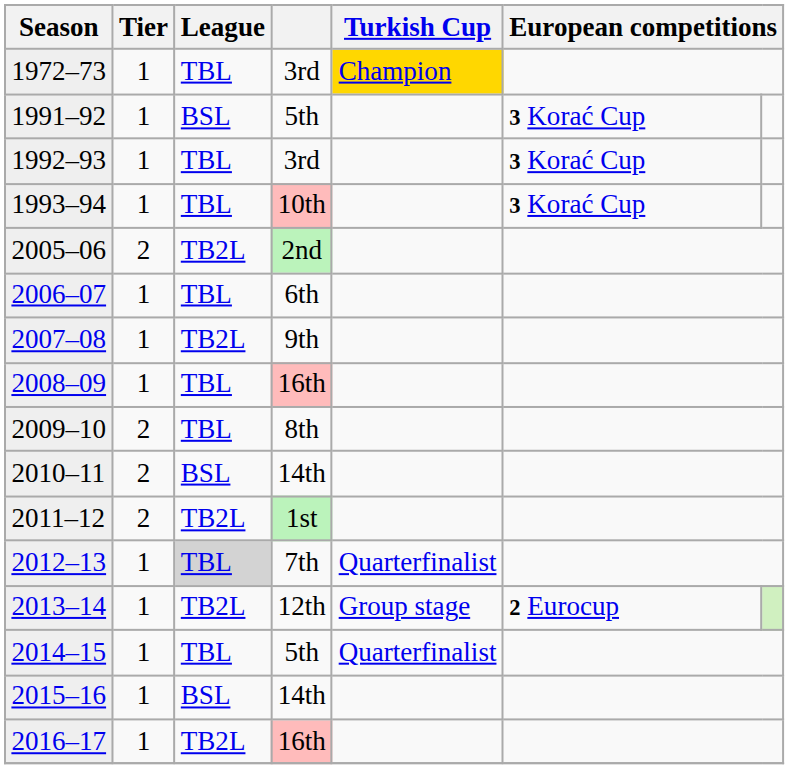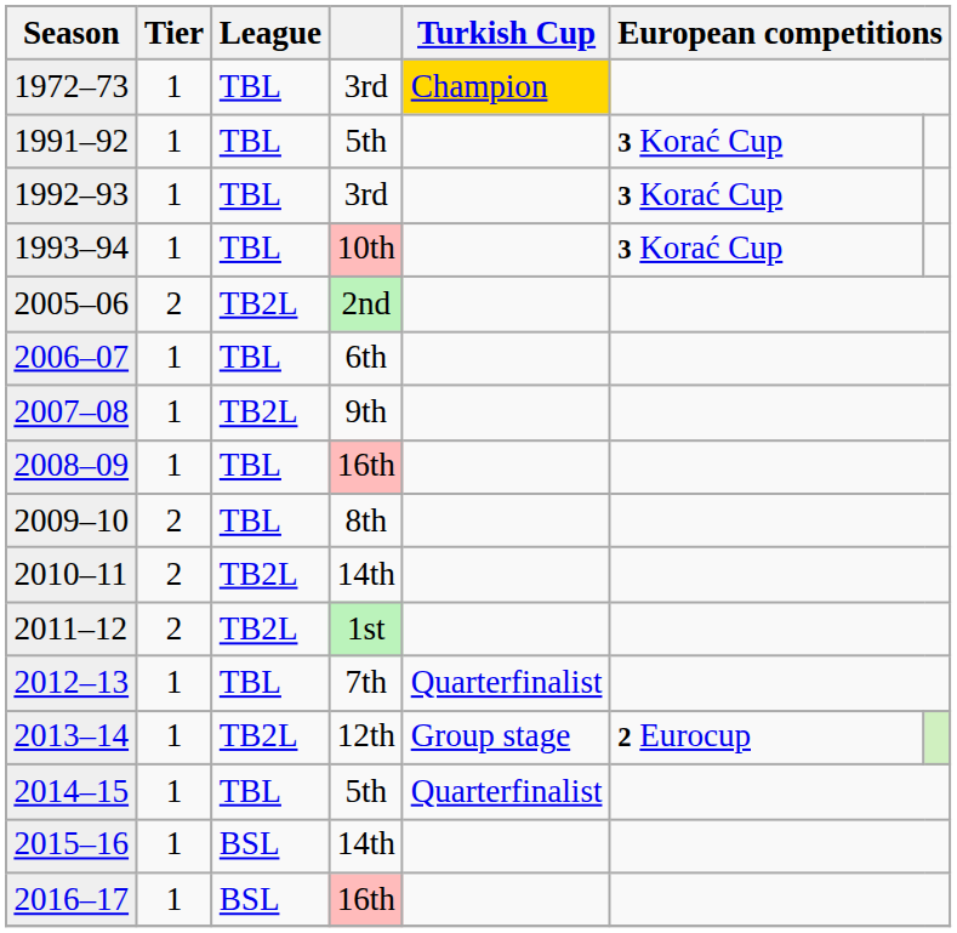 <table class="wikitable" style="font-size:85%;">
 <tr>
 <th>Season</th>
 <th>Tier</th>
 <th>League</th>
 <th></th>
 <th><a href='#'>Turkish Cup</a></th>
 <th colspan=2>European competitions</th>
 </tr>
 <tr>
 <td style="background:#efefef;">1972–73</td>
 <td align=center>1</td>
 <td><a href='#'>TBL</a></td>
 <td align=center>3rd</td>
 <td style="background:gold"><a href='#'>Champion</a></td>
 <td colspan=2></td>
 </tr>
 <tr>
 <td style="background:#efefef;">1991–92</td>
 <td align=center>1</td>
-<td><a href='#'>BSL</a></td>
+<td><a href='#'>TBL</a></td>
 <td align=center>5th</td>
 <td></td>
 <td><small><strong>3</strong></small> <a href='#'>Korać Cup</a></td>
 <td align=center></td>
 </tr>
 <tr>
 <td style="background:#efefef;">1992–93</td>
 <td align=center>1</td>
 <td><a href='#'>TBL</a></td>
 <td align=center>3rd</td>
 <td></td>
 <td><small><strong>3</strong></small> <a href='#'>Korać Cup</a></td>
 <td align=center></td>
 </tr>
 <tr>
 <td style="background:#efefef;">1993–94</td>
 <td align=center>1</td>
 <td><a href='#'>TBL</a></td>
 <td align=center bgcolor=#FFBBBB>10th</td>
 <td></td>
 <td><small><strong>3</strong></small> <a href='#'>Korać Cup</a></td>
 <td align=center></td>
 </tr>
 <tr>
 <td style="background:#efefef;">2005–06</td>
 <td align=center>2</td>
 <td><a href='#'>TB2L</a></td>
 <td align=center bgcolor=#BBF3BB>2nd</td>
 <td></td>
 <td colspan=2></td>
 </tr>
 <tr>
 <td style="background:#efefef;"><a href='#'>2006–07</a></td>
 <td align=center>1</td>
 <td><a href='#'>TBL</a></td>
 <td align=center>6th</td>
 <td></td>
 <td colspan=2></td>
 </tr>
 <tr>
 <td style="background:#efefef;"><a href='#'>2007–08</a></td>
 <td align=center>1</td>
 <td><a href='#'>TB2L</a></td>
 <td align=center>9th</td>
 <td></td>
 <td colspan=2></td>
 </tr>
 <tr>
 <td style="background:#efefef;"><a href='#'>2008–09</a></td>
 <td align=center>1</td>
 <td><a href='#'>TBL</a></td>
 <td align=center bgcolor=#FFBBBB>16th</td>
 <td></td>
 <td colspan=2></td>
 </tr>
 <tr>
 <td style="background:#efefef;">2009–10</td>
 <td align=center>2</td>
 <td><a href='#'>TBL</a></td>
 <td align=center>8th</td>
 <td></td>
 <td colspan=3></td>
 </tr>
 <tr>
 <td style="background:#efefef;">2010–11</td>
 <td align=center>2</td>
-<td><a href='#'>BSL</a></td>
+<td><a href='#'>TB2L</a></td>
 <td align=center>14th</td>
 <td></td>
 <td colspan=2></td>
 </tr>
 <tr>
 <td style="background:#efefef;">2011–12</td>
 <td align=center>2</td>
 <td><a href='#'>TB2L</a></td>
 <td align=center bgcolor=#BBF3BB>1st</td>
 <td></td>
 <td colspan=2></td>
 </tr>
 <tr>
 <td style="background:#efefef;"><a href='#'>2012–13</a></td>
 <td align=center>1</td>
-<td style="background: lightgrey;"><a href='#'>TBL</a></td>
+<td><a href='#'>TBL</a></td>
 <td align=center>7th</td>
 <td><a href='#'>Quarterfinalist</a></td>
 <td colspan=2></td>
 </tr>
 <tr>
 <td style="background:#efefef;"><a href='#'>2013–14</a></td>
 <td align=center>1</td>
 <td><a href='#'>TB2L</a></td>
 <td align=center>12th</td>
 <td><a href='#'>Group stage</a></td>
 <td><small><strong>2</strong></small> <a href='#'>Eurocup</a></td>
 <td bgcolor=D0F0C0 align=center></td>
 </tr>
 <tr>
 <td style="background:#efefef;"><a href='#'>2014–15</a></td>
 <td align=center>1</td>
 <td><a href='#'>TBL</a></td>
 <td align=center>5th</td>
 <td><a href='#'>Quarterfinalist</a></td>
 <td colspan=2></td>
 </tr>
 <tr>
 <td style="background:#efefef;"><a href='#'>2015–16</a></td>
 <td align=center>1</td>
 <td><a href='#'>BSL</a></td>
 <td align=center>14th</td>
 <td></td>
 <td colspan=2></td>
 </tr>
 <tr>
 <td style="background:#efefef;"><a href='#'>2016–17</a></td>
 <td align=center>1</td>
-<td><a href='#'>TB2L</a></td>
+<td><a href='#'>BSL</a></td>
 <td align=center bgcolor=#FFBBBB>16th</td>
 <td></td>
 <td colspan=2></td>
 </tr>
 <tr>
 </tr>
 </table>
